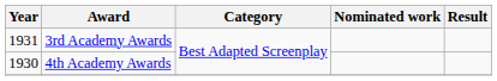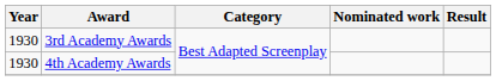 <table class="wikitable sortable">
 <tr>
 <th>Year</th>
 <th>Award</th>
 <th>Category</th>
 <th>Nominated work</th>
 <th>Result</th>
 </tr>
 <tr>
-<td>1931</td>
+<td>1930</td>
 <td><a href='#'>3rd Academy Awards</a></td>
 <td rowspan="2"><a href='#'>Best Adapted Screenplay</a></td>
 <td></td>
 <td></td>
 </tr>
 <tr>
 <td>1930</td>
 <td><a href='#'>4th Academy Awards</a></td>
 <td></td>
 <td></td>
 </tr>
 <tr>
 </tr>
 </table>
